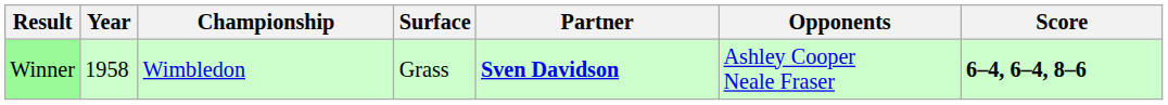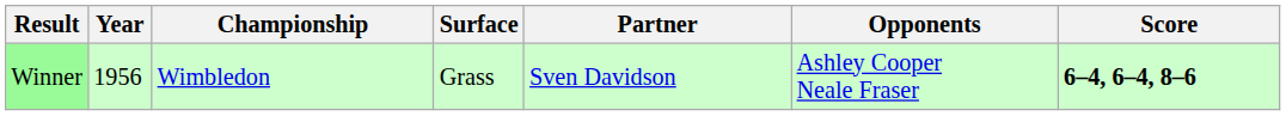 <table class="wikitable">
 <tr>
 <th style="width:45px">Result</th>
 <th style="width:35px">Year</th>
 <th style="width:180px">Championship</th>
 <th style="width:50px">Surface</th>
 <th style="width:170px">Partner</th>
 <th style="width:170px">Opponents</th>
 <th style="width:140px" class="unsortable">Score</th>
 </tr>
 <tr style="background:#cfc;">
 <td style="background:#98fb98;">Winner</td>
-<td>1958</td>
+<td>1956</td>
 <td><a href='#'>Wimbledon</a></td>
 <td>Grass</td>
-<td><strong> <a href='#'>Sven Davidson</a></strong></td>
+<td> <a href='#'>Sven Davidson</a></td>
 <td> <a href='#'>Ashley Cooper</a><br> <a href='#'>Neale Fraser</a></td>
 <td><strong>6–4, 6–4, 8–6</strong></td>
 </tr>
 </table>
